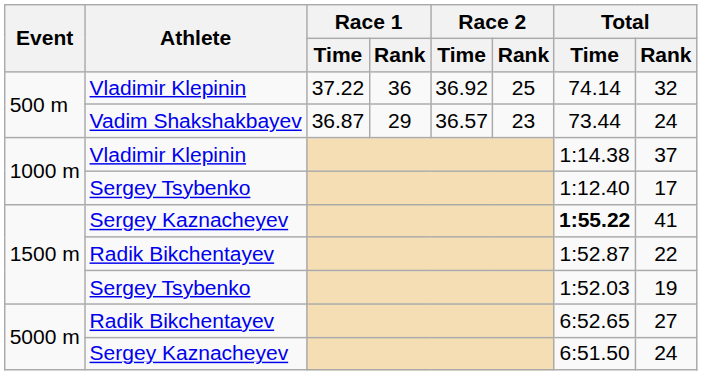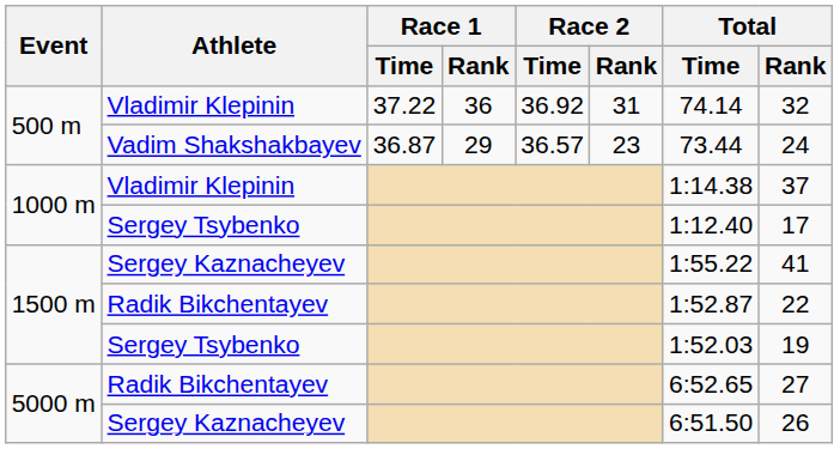 <table class="wikitable" style="font-size:90%">
 <tr>
 <th rowspan=2>Event</th>
 <th rowspan=2>Athlete</th>
 <th colspan=2>Race 1</th>
 <th colspan=2>Race 2</th>
 <th colspan=2>Total</th>
 </tr>
 <tr>
 <th>Time</th>
 <th>Rank</th>
 <th>Time</th>
 <th>Rank</th>
 <th>Time</th>
 <th>Rank</th>
 </tr>
 <tr>
 <td rowspan=2>500 m</td>
 <td><a href='#'>Vladimir Klepinin</a></td>
 <td align=center>37.22</td>
 <td align=center>36</td>
 <td align=center>36.92</td>
-<td align=center>25</td>
+<td align=center>31</td>
 <td align=center>74.14</td>
 <td align=center>32</td>
 </tr>
 <tr>
 <td><a href='#'>Vadim Shakshakbayev</a></td>
 <td align=center>36.87</td>
 <td align=center>29</td>
 <td align=center>36.57</td>
 <td align=center>23</td>
 <td align=center>73.44</td>
 <td align=center>24</td>
 </tr>
 <tr>
 <td rowspan=2>1000 m</td>
 <td><a href='#'>Vladimir Klepinin</a></td>
 <td colspan="4" bgcolor="wheat"></td>
 <td align=center>1:14.38</td>
 <td align=center>37</td>
 </tr>
 <tr>
 <td><a href='#'>Sergey Tsybenko</a></td>
 <td colspan="4" bgcolor="wheat"></td>
 <td align=center>1:12.40</td>
 <td align=center>17</td>
 </tr>
 <tr>
 <td rowspan=3>1500 m</td>
 <td><a href='#'>Sergey Kaznacheyev</a></td>
 <td colspan="4" bgcolor="wheat"></td>
-<td align=center><strong>1:55.22</strong></td>
+<td align=center>1:55.22</td>
 <td align=center>41</td>
 </tr>
 <tr>
 <td><a href='#'>Radik Bikchentayev</a></td>
 <td colspan="4" bgcolor="wheat"></td>
 <td align=center>1:52.87</td>
 <td align=center>22</td>
 </tr>
 <tr>
 <td><a href='#'>Sergey Tsybenko</a></td>
 <td colspan="4" bgcolor="wheat"></td>
 <td align=center>1:52.03</td>
 <td align=center>19</td>
 </tr>
 <tr>
 <td rowspan=2>5000 m</td>
 <td><a href='#'>Radik Bikchentayev</a></td>
 <td colspan="4" bgcolor="wheat"></td>
 <td align=center>6:52.65</td>
 <td align=center>27</td>
 </tr>
 <tr>
 <td><a href='#'>Sergey Kaznacheyev</a></td>
 <td colspan="4" bgcolor="wheat"></td>
 <td align=center>6:51.50</td>
-<td align=center>24</td>
+<td align=center>26</td>
 </tr>
 </table>
